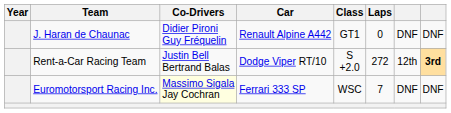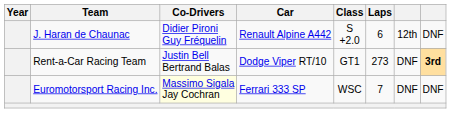 <table class="wikitable" style="text-align:center; font-size:90%">
 <tr>
 <th>Year</th>
 <th>Team</th>
 <th>Co-Drivers</th>
 <th>Car</th>
 <th>Class</th>
 <th>Laps</th>
 <th></th>
 <th></th>
 </tr>
 <tr>
 <th></th>
 <td align="left" nowrap> <a href='#'>J. Haran de Chaunac</a></td>
 <td align="left" nowrap> <a href='#'>Didier Pironi</a><br>  <a href='#'>Guy Fréquelin</a></td>
 <td align="left" nowrap><a href='#'>Renault Alpine A442</a></td>
-<td>GT1</td>
-<td>0</td>
-<td>DNF</td>
+<td>S<br>+2.0</td>
+<td>6</td>
+<td>12th</td>
 <td>DNF</td>
 </tr>
 <tr>
 <th></th>
 <td align="left" nowrap> Rent-a-Car Racing Team</td>
 <td align="left" nowrap> <a href='#'>Justin Bell</a><br>  Bertrand Balas</td>
 <td align="left" nowrap><a href='#'>Dodge Viper</a> RT/10</td>
-<td>S<br>+2.0</td>
-<td>272</td>
-<td>12th</td>
+<td>GT1</td>
+<td>273</td>
+<td>DNF</td>
 <td style="background:#FFDF9F;"><strong>3rd</strong></td>
 </tr>
 <tr>
 <th></th>
 <td align="left" nowrap> <a href='#'>Euromotorsport Racing Inc.</a></td>
 <td align="left" nowrap style="background: lightyellow;"> <a href='#'>Massimo Sigala</a><br> Jay Cochran</td>
 <td align="left" nowrap><a href='#'>Ferrari 333 SP</a></td>
 <td>WSC</td>
 <td>7</td>
 <td>DNF</td>
 <td>DNF</td>
 </tr>
 <tr>
 <th colspan="8"></th>
 </tr>
 </table>
